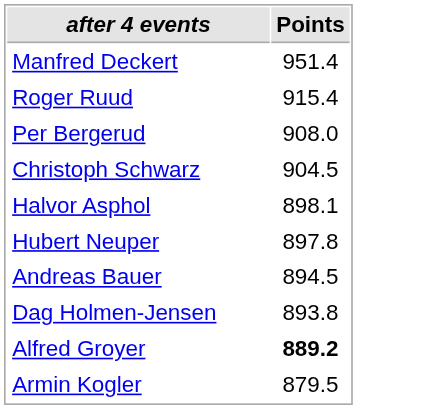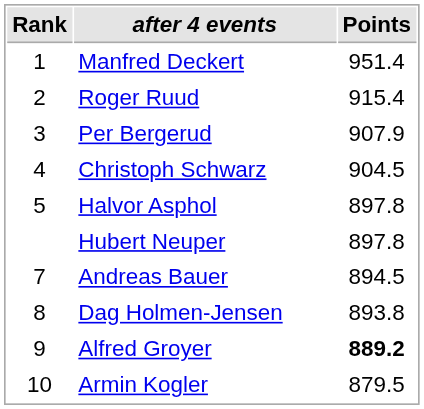 <table cellspacing="1" cellpadding="3" style="border:1px solid #AAAAAA;font-size:86%">
 <tr bgcolor="#E4E4E4">
+<th style="border-bottom:1px solid #AAAAAA" width=10>Rank</th>
 <th style="border-bottom:1px solid #AAAAAA" width=155><em>after 4 events</em></th>
 <th style="border-bottom:1px solid #AAAAAA" width=40>Points</th>
 </tr>
 <tr>
+<td align=center>1</td>
 <td> <a href='#'>Manfred Deckert</a></td>
 <td align=center>951.4</td>
 </tr>
 <tr>
+<td align=center>2</td>
 <td> <a href='#'>Roger Ruud</a></td>
 <td align=center>915.4</td>
 </tr>
 <tr>
+<td align=center>3</td>
 <td> <a href='#'>Per Bergerud</a></td>
-<td align=center>908.0</td>
+<td align=center>907.9</td>
 </tr>
 <tr>
+<td align=center>4</td>
 <td> <a href='#'>Christoph Schwarz</a></td>
 <td align=center>904.5</td>
 </tr>
 <tr>
+<td align=center>5</td>
 <td> <a href='#'>Halvor Asphol</a></td>
-<td align=center>898.1</td>
+<td align=center>897.8</td>
 </tr>
 <tr>
+<td align=center></td>
 <td> <a href='#'>Hubert Neuper</a></td>
 <td align=center>897.8</td>
 </tr>
 <tr>
+<td align=center>7</td>
 <td> <a href='#'>Andreas Bauer</a></td>
 <td align=center>894.5</td>
 </tr>
 <tr>
+<td align=center>8</td>
 <td> <a href='#'>Dag Holmen-Jensen</a></td>
 <td align=center>893.8</td>
 </tr>
 <tr>
+<td align=center>9</td>
 <td> <a href='#'>Alfred Groyer</a></td>
 <td align=center><strong>889.2</strong></td>
 </tr>
 <tr>
+<td align=center>10</td>
 <td> <a href='#'>Armin Kogler</a></td>
 <td align=center>879.5</td>
 </tr>
 </table>
